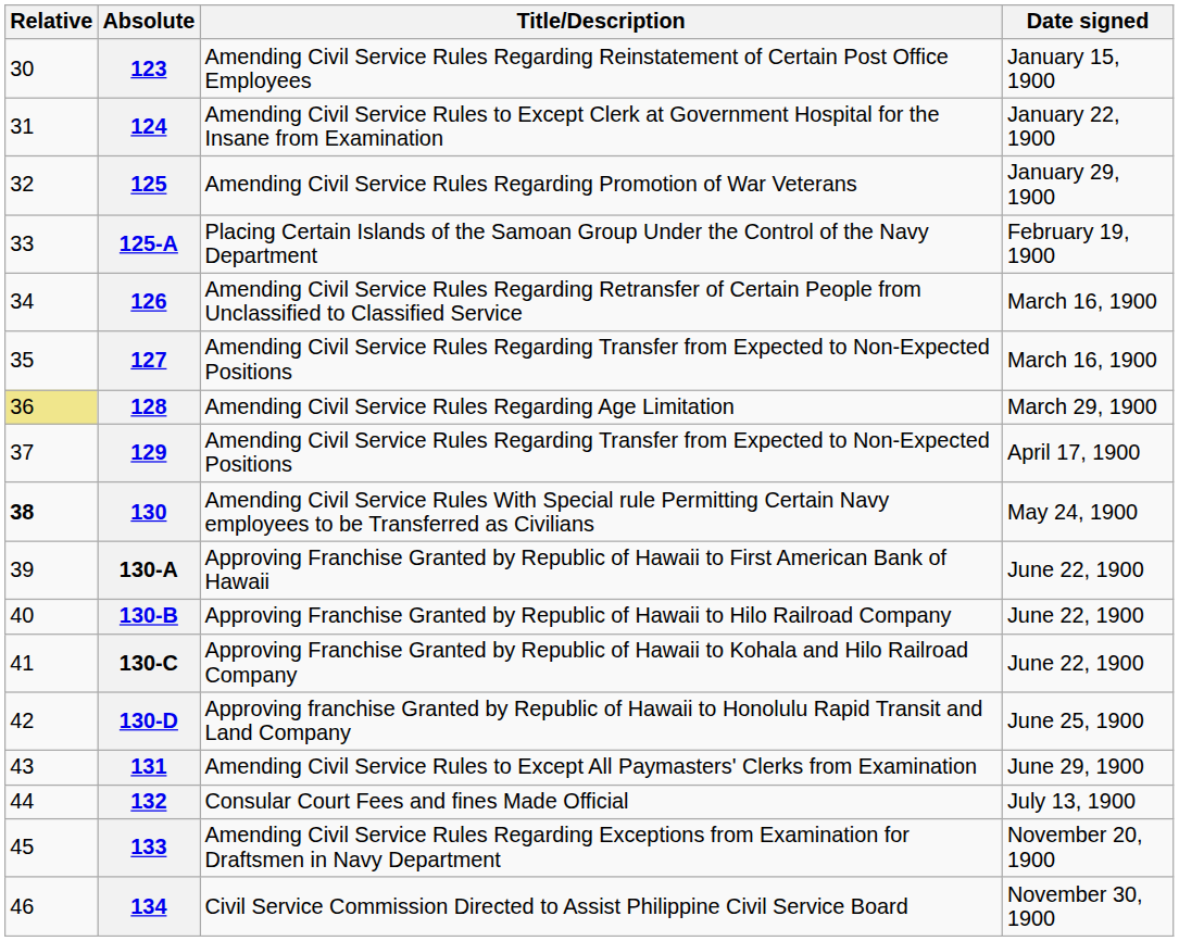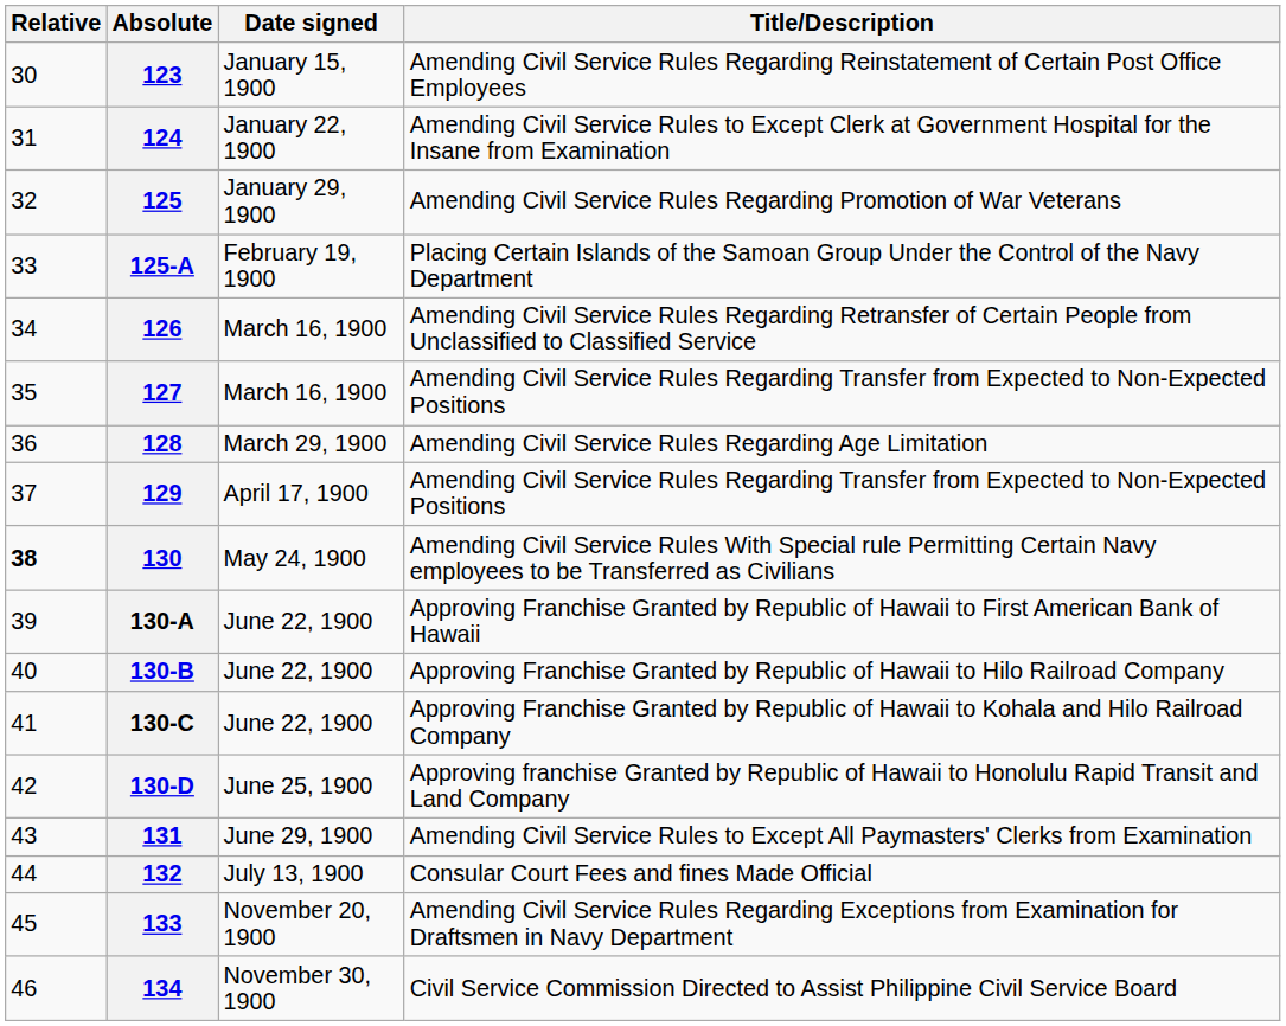 <table class="wikitable">
 <tr>
 <th>Relative </th>
 <th>Absolute </th>
+<th>Date signed</th>
 <th>Title/Description</th>
-<th>Date signed</th>
 </tr>
 <tr>
 <td>30</td>
 <th><a href='#'>123</a></th>
+<td>January 15, 1900</td>
 <td>Amending Civil Service Rules Regarding Reinstatement of Certain Post Office Employees</td>
-<td>January 15, 1900</td>
 </tr>
 <tr>
 <td>31</td>
 <th><a href='#'>124</a></th>
+<td>January 22, 1900</td>
 <td>Amending Civil Service Rules to Except Clerk at Government Hospital for the Insane from Examination</td>
-<td>January 22, 1900</td>
 </tr>
 <tr>
 <td>32</td>
 <th><a href='#'>125</a></th>
+<td>January 29, 1900</td>
 <td>Amending Civil Service Rules Regarding Promotion of War Veterans</td>
-<td>January 29, 1900</td>
 </tr>
 <tr>
 <td>33</td>
 <th><a href='#'>125-A</a></th>
+<td>February 19, 1900</td>
 <td>Placing Certain Islands of the Samoan Group Under the Control of the Navy Department</td>
-<td>February 19, 1900</td>
 </tr>
 <tr>
 <td>34</td>
 <th><a href='#'>126</a></th>
+<td>March 16, 1900</td>
 <td>Amending Civil Service Rules Regarding Retransfer of Certain People from Unclassified to Classified Service</td>
-<td>March 16, 1900</td>
 </tr>
 <tr>
 <td>35</td>
 <th><a href='#'>127</a></th>
+<td>March 16, 1900</td>
 <td>Amending Civil Service Rules Regarding Transfer from Expected to Non-Expected Positions</td>
-<td>March 16, 1900</td>
 </tr>
 <tr>
-<td style="background: khaki;">36</td>
+<td>36</td>
 <th><a href='#'>128</a></th>
+<td>March 29, 1900</td>
 <td>Amending Civil Service Rules Regarding Age Limitation</td>
-<td>March 29, 1900</td>
 </tr>
 <tr>
 <td>37</td>
 <th><a href='#'>129</a></th>
+<td>April 17, 1900</td>
 <td>Amending Civil Service Rules Regarding Transfer from Expected to Non-Expected Positions</td>
-<td>April 17, 1900</td>
 </tr>
 <tr>
 <td><strong>38</strong></td>
 <th><a href='#'>130</a></th>
+<td>May 24, 1900</td>
 <td>Amending Civil Service Rules With Special rule Permitting Certain Navy employees to be Transferred as Civilians</td>
-<td>May 24, 1900</td>
 </tr>
 <tr>
 <td>39</td>
 <th>130-A</th>
+<td>June 22, 1900</td>
 <td>Approving Franchise Granted by Republic of Hawaii to First American Bank of Hawaii</td>
-<td>June 22, 1900</td>
 </tr>
 <tr>
 <td>40</td>
 <th><a href='#'>130-B</a></th>
+<td>June 22, 1900</td>
 <td>Approving Franchise Granted by Republic of Hawaii to Hilo Railroad Company</td>
-<td>June 22, 1900</td>
 </tr>
 <tr>
 <td>41</td>
 <th>130-C</th>
+<td>June 22, 1900</td>
 <td>Approving Franchise Granted by Republic of Hawaii to Kohala and Hilo Railroad Company</td>
-<td>June 22, 1900</td>
 </tr>
 <tr>
 <td>42</td>
 <th><a href='#'>130-D</a></th>
+<td>June 25, 1900</td>
 <td>Approving franchise Granted by Republic of Hawaii to Honolulu Rapid Transit and Land Company</td>
-<td>June 25, 1900</td>
 </tr>
 <tr>
 <td>43</td>
 <th><a href='#'>131</a></th>
+<td>June 29, 1900</td>
 <td>Amending Civil Service Rules to Except All Paymasters' Clerks from Examination</td>
-<td>June 29, 1900</td>
 </tr>
 <tr>
 <td>44</td>
 <th><a href='#'>132</a></th>
+<td>July 13, 1900</td>
 <td>Consular Court Fees and fines Made Official</td>
-<td>July 13, 1900</td>
 </tr>
 <tr>
 <td>45</td>
 <th><a href='#'>133</a></th>
+<td>November 20, 1900</td>
 <td>Amending Civil Service Rules Regarding Exceptions from Examination for Draftsmen in Navy Department</td>
-<td>November 20, 1900</td>
 </tr>
 <tr>
 <td>46</td>
 <th><a href='#'>134</a></th>
+<td>November 30, 1900</td>
 <td>Civil Service Commission Directed to Assist Philippine Civil Service Board</td>
-<td>November 30, 1900</td>
 </tr>
 </table>
